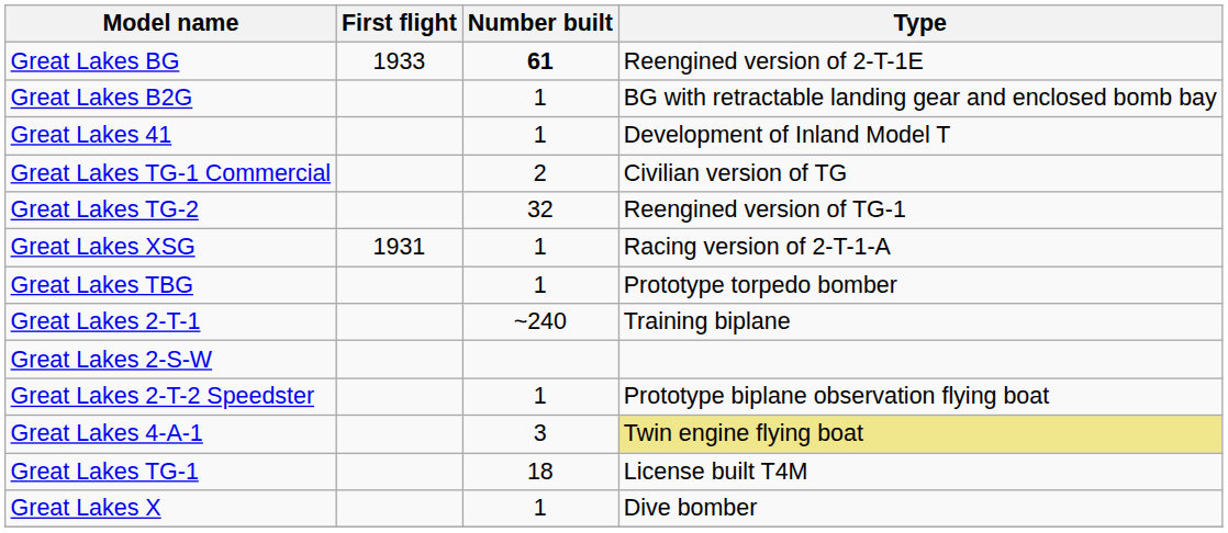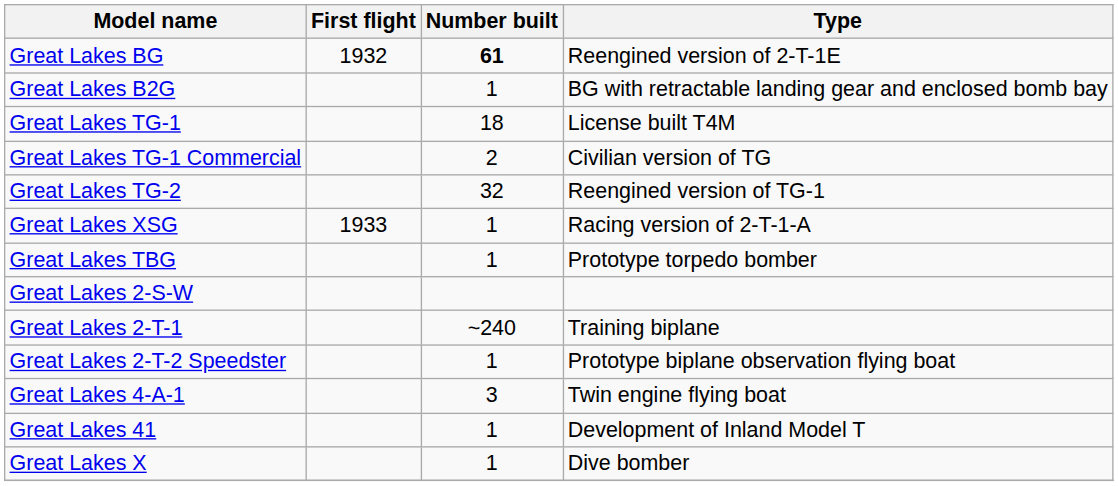 <table class="wikitable sortable">
 <tr>
 <th>Model name</th>
 <th>First flight</th>
 <th>Number built</th>
 <th>Type</th>
 </tr>
 <tr>
 <td align=left><a href='#'>Great Lakes BG</a></td>
-<td align=center>1933</td>
+<td align=center>1932</td>
 <td align=center><strong>61</strong></td>
 <td align=left>Reengined version of 2-T-1E</td>
 </tr>
 <tr>
 <td align=left><a href='#'>Great Lakes B2G</a></td>
 <td align=center></td>
 <td align=center>1</td>
 <td align=left>BG with retractable landing gear and enclosed bomb bay</td>
 </tr>
 <tr>
-<td align=left><a href='#'>Great Lakes 41</a></td>
+<td align=left><a href='#'>Great Lakes TG-1</a></td>
 <td align=center></td>
-<td align=center>1</td>
-<td align=left>Development of Inland Model T</td>
+<td align=center>18</td>
+<td align=left>License built T4M</td>
 </tr>
 <tr>
 <td align=left><a href='#'>Great Lakes TG-1 Commercial</a></td>
 <td align=center></td>
 <td align=center>2</td>
 <td align=left>Civilian version of TG</td>
 </tr>
 <tr>
 <td align=left><a href='#'>Great Lakes TG-2</a></td>
 <td align=center></td>
 <td align=center>32</td>
 <td align=left>Reengined version of TG-1</td>
 </tr>
 <tr>
 <td align=left><a href='#'>Great Lakes XSG</a></td>
-<td align=center>1931</td>
+<td align=center>1933</td>
 <td align=center>1</td>
 <td align=left>Racing version of 2-T-1-A</td>
 </tr>
 <tr>
 <td align=left><a href='#'>Great Lakes TBG</a></td>
 <td align=center></td>
 <td align=center>1</td>
 <td align=left>Prototype torpedo bomber</td>
 </tr>
 <tr>
+<td align=left><a href='#'>Great Lakes 2-S-W</a></td>
+<td align=center></td>
+<td align=center></td>
+<td align=left></td>
+</tr>
+<tr>
 <td align=left><a href='#'>Great Lakes 2-T-1</a></td>
 <td align=center></td>
 <td align=center>~240</td>
 <td align=left>Training biplane</td>
-</tr>
-<tr>
-<td align=left><a href='#'>Great Lakes 2-S-W</a></td>
-<td align=center></td>
-<td align=center></td>
-<td align=left></td>
 </tr>
 <tr>
 <td align=left><a href='#'>Great Lakes 2-T-2 Speedster</a></td>
 <td align=center></td>
 <td align=center>1</td>
 <td align=left>Prototype biplane observation flying boat</td>
 </tr>
 <tr>
 <td align=left><a href='#'>Great Lakes 4-A-1</a></td>
 <td align=center></td>
 <td align=center>3</td>
-<td align=left style="background: khaki;">Twin engine flying boat</td>
+<td align=left>Twin engine flying boat</td>
 </tr>
 <tr>
-<td align=left><a href='#'>Great Lakes TG-1</a></td>
+<td align=left><a href='#'>Great Lakes 41</a></td>
 <td align=center></td>
-<td align=center>18</td>
-<td align=left>License built T4M</td>
+<td align=center>1</td>
+<td align=left>Development of Inland Model T</td>
 </tr>
 <tr>
 <td align=left><a href='#'>Great Lakes X</a></td>
 <td align=center></td>
 <td align=center>1</td>
 <td align=left>Dive bomber</td>
 </tr>
 <tr>
 </tr>
 </table>
